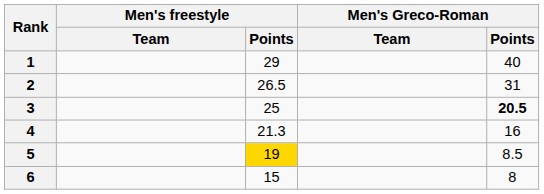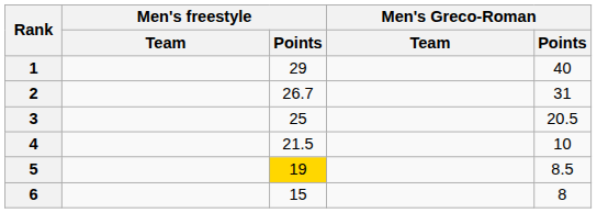 <table class="wikitable" style="text-align:center;">
 <tr>
 <th width=50 rowspan="2">Rank</th>
 <th colspan="2">Men's freestyle</th>
 <th colspan="2">Men's Greco-Roman</th>
 </tr>
 <tr>
 <th width=200>Team</th>
 <th width=50>Points</th>
 <th width=200>Team</th>
 <th width=50>Points</th>
 </tr>
 <tr>
 <th>1</th>
 <td align=left></td>
 <td>29</td>
 <td align=left></td>
 <td>40</td>
 </tr>
 <tr>
 <th>2</th>
 <td align=left></td>
-<td>26.5</td>
+<td>26.7</td>
 <td align=left></td>
 <td>31</td>
 </tr>
 <tr>
 <th>3</th>
 <td align=left></td>
 <td>25</td>
 <td align=left></td>
-<td><strong>20.5</strong></td>
+<td>20.5</td>
 </tr>
 <tr>
 <th>4</th>
 <td align=left></td>
-<td>21.3</td>
+<td>21.5</td>
 <td align=left></td>
-<td>16</td>
+<td>10</td>
 </tr>
 <tr>
 <th>5</th>
 <td align=left></td>
 <td style="background: gold;">19</td>
 <td align=left></td>
 <td>8.5</td>
 </tr>
 <tr>
 <th>6</th>
 <td align=left></td>
 <td>15</td>
 <td align=left></td>
 <td>8</td>
 </tr>
 </table>
